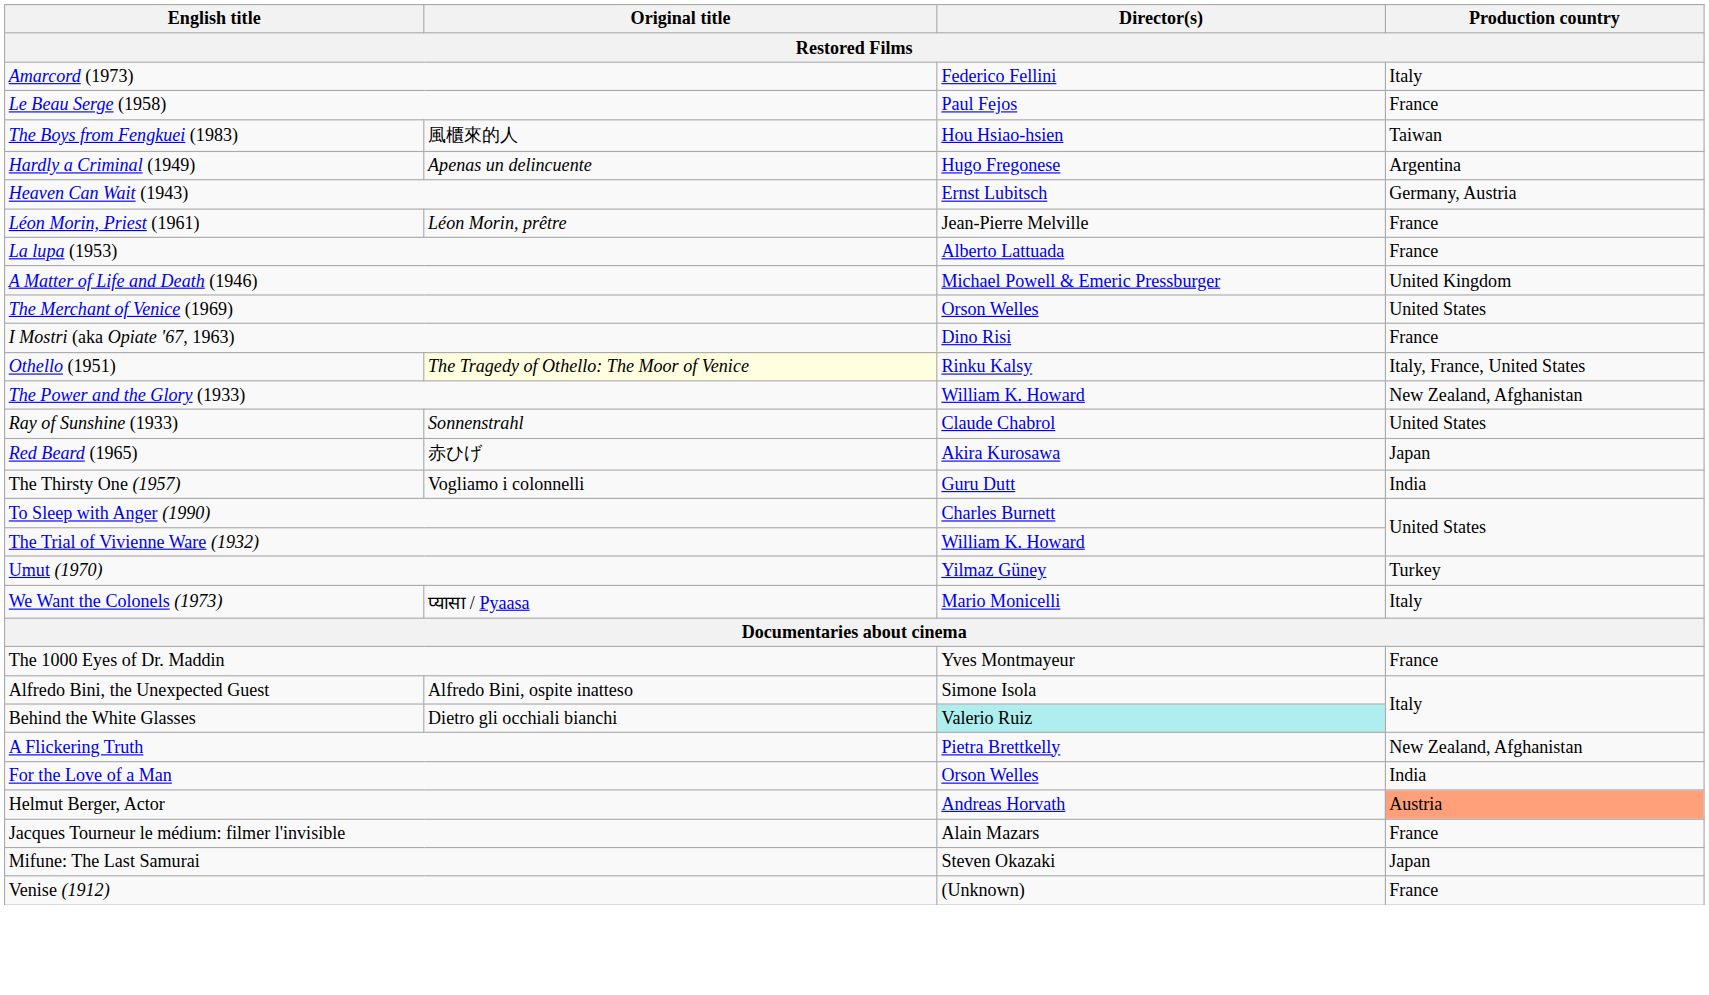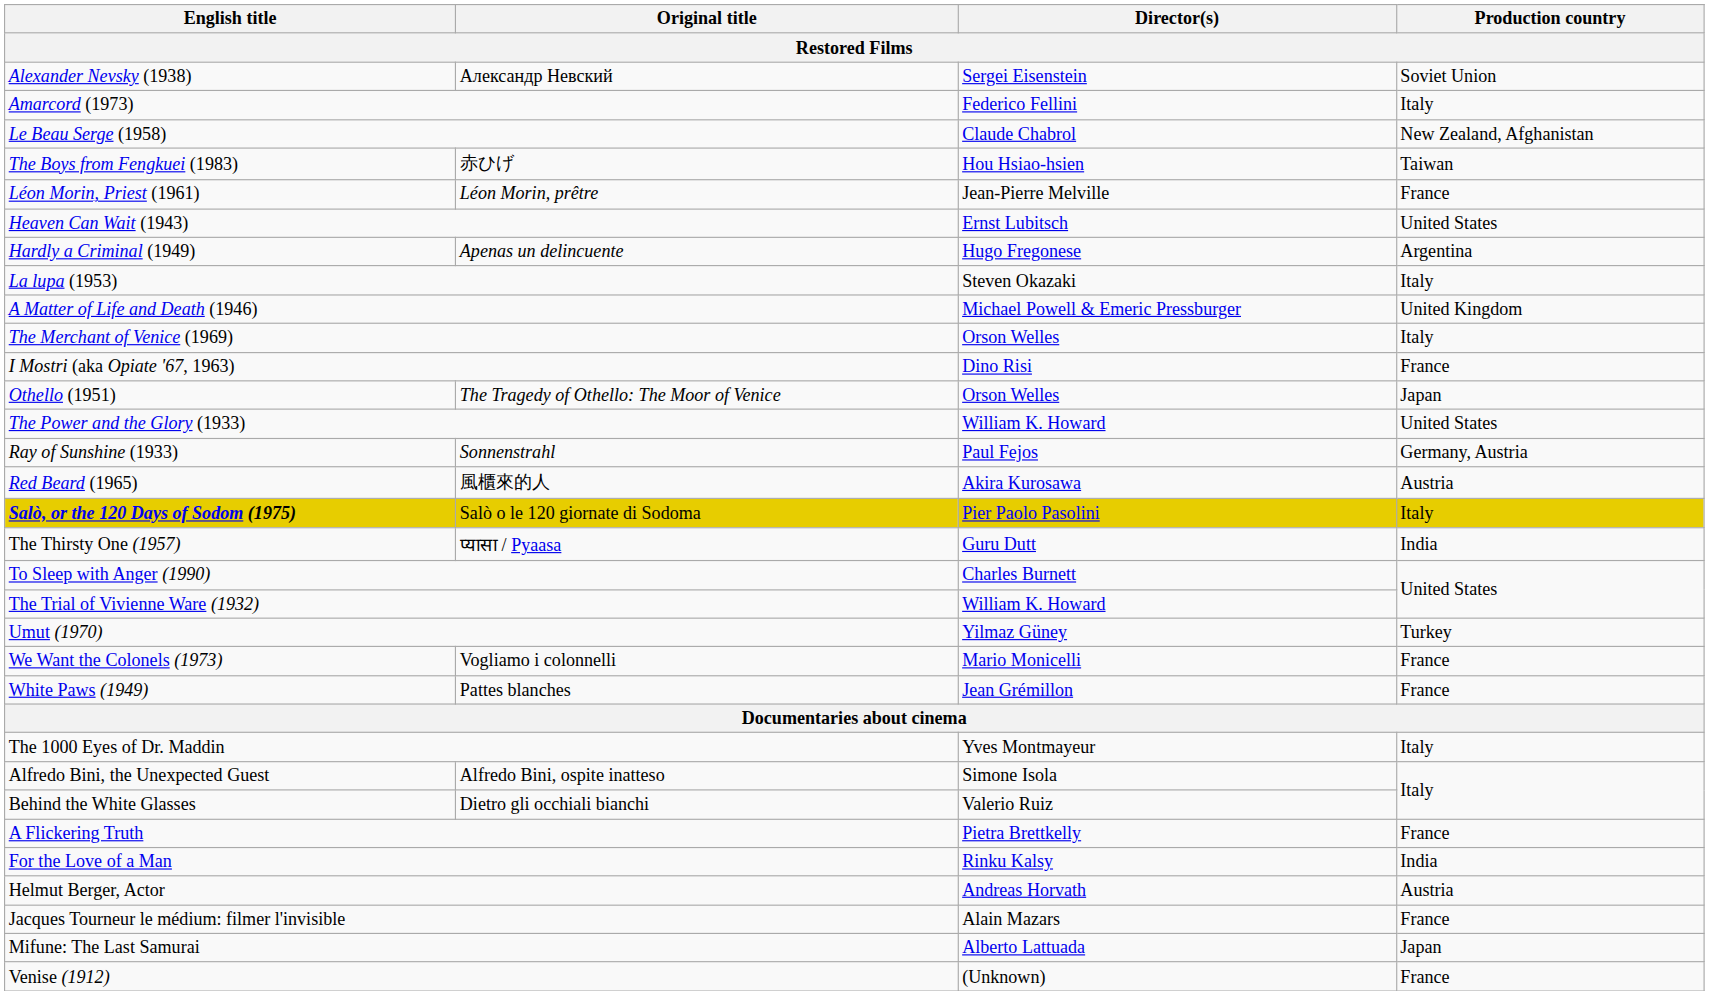 <table class="wikitable" style="width:95%; margin-bottom:0px">
 <tr>
 <th>English title</th>
 <th>Original title</th>
 <th>Director(s)</th>
 <th>Production country</th>
 </tr>
 <tr>
 <th colspan="4">Restored Films</th>
 </tr>
 <tr>
+<td><em><a href='#'>Alexander Nevsky</a></em> (1938)</td>
+<td>Александр Невский</td>
+<td data-sort-value="Eisenstein"><a href='#'>Sergei Eisenstein</a></td>
+<td>Soviet Union</td>
+</tr>
+<tr>
 <td colspan=2><em><a href='#'>Amarcord</a></em> (1973)</td>
 <td data-sort-value="Fellini"><a href='#'>Federico Fellini</a></td>
 <td>Italy</td>
 </tr>
 <tr>
 <td colspan="2"><em><a href='#'>Le Beau Serge</a></em> (1958)</td>
-<td data-sort-value="Fejos"><a href='#'>Paul Fejos</a></td>
+<td data-sort-value="Chabrol"><a href='#'>Claude Chabrol</a></td>
+<td>New Zealand, Afghanistan</td>
+</tr>
+<tr>
+<td data-sort-value="Boys"><em><a href='#'>The Boys from Fengkuei</a></em> (1983)</td>
+<td>赤ひげ</td>
+<td data-sort-value="Hsiao"><a href='#'>Hou Hsiao-hsien</a></td>
+<td>Taiwan</td>
+</tr>
+<tr>
+<td data-sort-value="Leon"><em><a href='#'>Léon Morin, Priest</a></em> (1961)</td>
+<td data-sort-value="Leon"><em>Léon Morin, prêtre</em></td>
+<td data-sort-value="Melville">Jean-Pierre Melville</td>
 <td>France</td>
 </tr>
 <tr>
-<td data-sort-value="Boys"><em><a href='#'>The Boys from Fengkuei</a></em> (1983)</td>
-<td>風櫃來的人</td>
-<td data-sort-value="Hsiao"><a href='#'>Hou Hsiao-hsien</a></td>
-<td>Taiwan</td>
+<td colspan=2><em><a href='#'>Heaven Can Wait</a></em> (1943)</td>
+<td data-sort-value="Lubitsch"><a href='#'>Ernst Lubitsch</a></td>
+<td>United States</td>
 </tr>
 <tr>
 <td><em><a href='#'>Hardly a Criminal</a></em> (1949)</td>
 <td><em>Apenas un delincuente</em></td>
 <td data-sort-value="Fregonese"><a href='#'>Hugo Fregonese</a></td>
 <td>Argentina</td>
 </tr>
 <tr>
-<td colspan=2><em><a href='#'>Heaven Can Wait</a></em> (1943)</td>
-<td data-sort-value="Lubitsch"><a href='#'>Ernst Lubitsch</a></td>
-<td>Germany, Austria</td>
-</tr>
-<tr>
-<td data-sort-value="Leon"><em><a href='#'>Léon Morin, Priest</a></em> (1961)</td>
-<td data-sort-value="Leon"><em>Léon Morin, prêtre</em></td>
-<td data-sort-value="Melville">Jean-Pierre Melville</td>
-<td>France</td>
-</tr>
-<tr>
 <td colspan=2 data-sort-value="Lupa"><em><a href='#'>La lupa</a></em> (1953)</td>
-<td data-sort-value="Lattuada"><a href='#'>Alberto Lattuada</a></td>
-<td>France</td>
+<td>Steven Okazaki</td>
+<td>Italy</td>
 </tr>
 <tr>
 <td colspan=2 data-sort-value="Matter"><em><a href='#'>A Matter of Life and Death</a></em> (1946)</td>
 <td data-sort-value="Powell"><a href='#'>Michael Powell & Emeric Pressburger</a></td>
 <td>United Kingdom</td>
 </tr>
 <tr>
 <td colspan=2 data-sort-value="Merchant"><em><a href='#'>The Merchant of Venice</a></em> (1969)</td>
 <td data-sort-value="Welles"><a href='#'>Orson Welles</a></td>
-<td>United States</td>
+<td>Italy</td>
 </tr>
 <tr>
 <td colspan=2 data-sort-value="Mostri"><em>I Mostri</em> (aka <em>Opiate '67</em>, 1963)</td>
 <td data-sort-value="Risi"><a href='#'>Dino Risi</a></td>
 <td>France</td>
 </tr>
 <tr>
 <td><em><a href='#'>Othello</a></em> (1951)</td>
-<td style="background: lightyellow;"><em>The Tragedy of Othello: The Moor of Venice</em></td>
-<td><a href='#'>Rinku Kalsy</a></td>
-<td>Italy, France, United States</td>
+<td><em>The Tragedy of Othello: The Moor of Venice</em></td>
+<td data-sort-value="Welles"><a href='#'>Orson Welles</a></td>
+<td>Japan</td>
 </tr>
 <tr>
 <td colspan=2 data-sort-value="Power"><em><a href='#'>The Power and the Glory</a></em> (1933)</td>
 <td data-sort-value="Howard"><a href='#'>William K. Howard</a></td>
-<td>New Zealand, Afghanistan</td>
+<td>United States</td>
 </tr>
 <tr>
 <td><em>Ray of Sunshine</em> (1933)</td>
 <td><em>Sonnenstrahl</em></td>
-<td data-sort-value="Chabrol"><a href='#'>Claude Chabrol</a></td>
-<td>United States</td>
+<td data-sort-value="Fejos"><a href='#'>Paul Fejos</a></td>
+<td>Germany, Austria</td>
 </tr>
 <tr>
 <td><em><a href='#'>Red Beard</a></em> (1965)</td>
-<td>赤ひげ</td>
+<td>風櫃來的人</td>
 <td data-sort-value="Kurosawa"><a href='#'>Akira Kurosawa</a></td>
-<td>Japan</td>
+<td>Austria</td>
+</tr>
+<tr style="background:#E7CD00;">
+<td><strong><em><a href='#'>Salò, or the 120 Days of Sodom</a><em> (1975)<strong></td>
+<td></em></strong>Salò o le 120 giornate di Sodoma<strong><em></td>
+<td data-sort-value="Pasolini"></strong><a href='#'>Pier Paolo Pasolini</a><strong></td>
+<td></strong>Italy<strong></td>
 </tr>
 <tr>
 <td data-sort-value="Thirsty"></em>The Thirsty One<em> (1957)</td>
-<td></em>Vogliamo i colonnelli<em></td>
+<td>प्यासा / </em><a href='#'>Pyaasa</a><em></td>
 <td data-sort-value="Dutt"><a href='#'>Guru Dutt</a></td>
 <td>India</td>
 </tr>
 <tr>
 <td colspan=2></em><a href='#'>To Sleep with Anger</a><em> (1990)</td>
 <td data-sort-value="Burnett"><a href='#'>Charles Burnett</a></td>
 <td rowspan="2">United States</td>
 </tr>
 <tr>
 <td colspan=2 data-sort-value="Trial"></em><a href='#'>The Trial of Vivienne Ware</a><em> (1932)</td>
 <td data-sort-value="Howard"><a href='#'>William K. Howard</a></td>
 </tr>
 <tr>
 <td colspan="2"></em><a href='#'>Umut</a><em> (1970)</td>
 <td data-sort-value="Guney"><a href='#'>Yilmaz Güney</a></td>
 <td>Turkey</td>
 </tr>
 <tr>
 <td></em><a href='#'>We Want the Colonels</a><em> (1973)</td>
-<td>प्यासा / </em><a href='#'>Pyaasa</a><em></td>
+<td></em>Vogliamo i colonnelli<em></td>
 <td data-sort-value="Monicelli"><a href='#'>Mario Monicelli</a></td>
-<td>Italy</td>
+<td>France</td>
+</tr>
+<tr>
+<td></em><a href='#'>White Paws</a><em> (1949)</td>
+<td></em>Pattes blanches<em></td>
+<td data-sort-value="Gremillon"><a href='#'>Jean Grémillon</a></td>
+<td>France</td>
 </tr>
 <tr>
 <th colspan="4">Documentaries about cinema</th>
 </tr>
 <tr>
 <td colspan="2"></em>The 1000 Eyes of Dr. Maddin<em></td>
 <td>Yves Montmayeur</td>
-<td>France</td>
+<td>Italy</td>
 </tr>
 <tr>
 <td></em>Alfredo Bini, the Unexpected Guest<em></td>
 <td></em>Alfredo Bini, ospite inatteso<em></td>
 <td>Simone Isola</td>
 <td rowspan="2">Italy</td>
 </tr>
 <tr>
 <td></em>Behind the White Glasses<em></td>
 <td></em>Dietro gli occhiali bianchi<em></td>
-<td style="background: paleturquoise;">Valerio Ruiz</td>
+<td>Valerio Ruiz</td>
 </tr>
 <tr>
 <td colspan="2"></em><a href='#'>A Flickering Truth</a><em></td>
 <td><a href='#'>Pietra Brettkelly</a></td>
-<td>New Zealand, Afghanistan</td>
+<td>France</td>
 </tr>
 <tr>
 <td colspan="2"></em><a href='#'>For the Love of a Man</a><em></td>
-<td data-sort-value="Welles"><a href='#'>Orson Welles</a></td>
+<td><a href='#'>Rinku Kalsy</a></td>
 <td>India</td>
 </tr>
 <tr>
 <td colspan="2"></em>Helmut Berger, Actor<em></td>
 <td><a href='#'>Andreas Horvath</a></td>
-<td style="background: lightsalmon;">Austria</td>
+<td>Austria</td>
 </tr>
 <tr>
 <td colspan="2"></em>Jacques Tourneur le médium: filmer l'invisible<em></td>
 <td>Alain Mazars</td>
 <td>France</td>
 </tr>
 <tr>
 <td colspan="2"></em>Mifune: The Last Samurai<em></td>
-<td>Steven Okazaki</td>
+<td data-sort-value="Lattuada"><a href='#'>Alberto Lattuada</a></td>
 <td>Japan</td>
 </tr>
 <tr>
 <td colspan="2"></em>Venise<em> (1912)</td>
 <td>(Unknown)</td>
 <td>France</td>
 </tr>
 </table>
